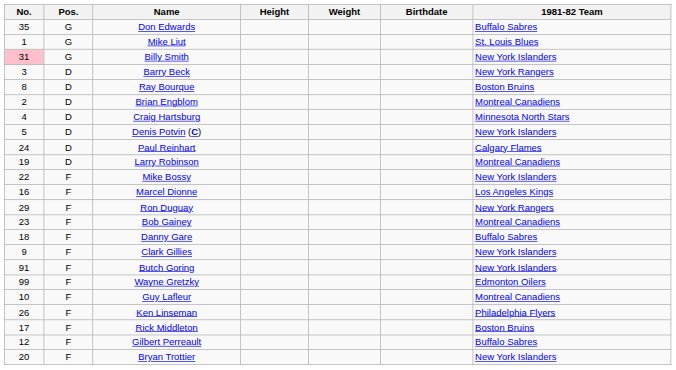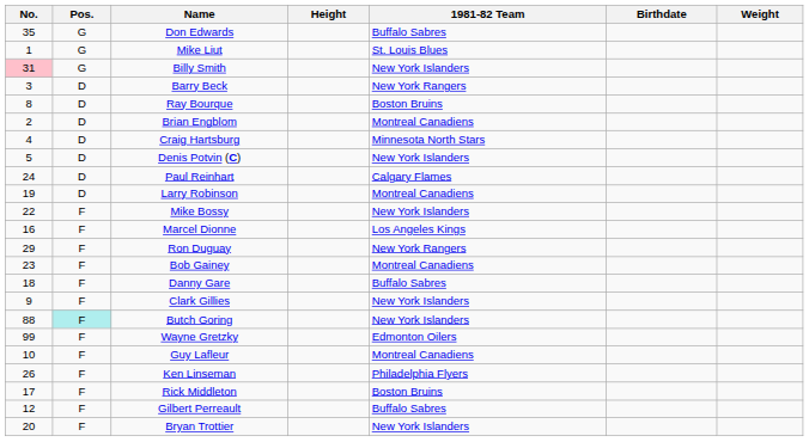 <table class="wikitable sortable" width="80%" style="font-size: 90%; text-align: center;">
 <tr>
 <th>No.</th>
 <th>Pos.</th>
 <th>Name</th>
 <th>Height</th>
+<th>1981-82 Team</th>
+<th>Birthdate</th>
 <th>Weight</th>
-<th>Birthdate</th>
-<th>1981-82 Team</th>
 </tr>
 <tr>
 <td>35</td>
 <td>G</td>
 <td><a href='#'>Don Edwards</a></td>
 <td></td>
+<td style="text-align:left;"> <a href='#'>Buffalo Sabres</a></td>
+<td style="text-align:right;"></td>
 <td></td>
-<td style="text-align:right;"></td>
-<td style="text-align:left;"> <a href='#'>Buffalo Sabres</a></td>
 </tr>
 <tr>
 <td>1</td>
 <td>G</td>
 <td><a href='#'>Mike Liut</a></td>
 <td></td>
+<td style="text-align:left;"> <a href='#'>St. Louis Blues</a></td>
+<td style="text-align:right;"></td>
 <td></td>
-<td style="text-align:right;"></td>
-<td style="text-align:left;"> <a href='#'>St. Louis Blues</a></td>
 </tr>
 <tr>
 <td style="background: pink;">31</td>
 <td>G</td>
 <td><a href='#'>Billy Smith</a></td>
 <td></td>
+<td style="text-align:left;"> <a href='#'>New York Islanders</a></td>
+<td style="text-align:right;"></td>
 <td></td>
-<td style="text-align:right;"></td>
-<td style="text-align:left;"> <a href='#'>New York Islanders</a></td>
 </tr>
 <tr>
 <td>3</td>
 <td>D</td>
 <td><a href='#'>Barry Beck</a></td>
 <td></td>
+<td style="text-align:left;"> <a href='#'>New York Rangers</a></td>
+<td style="text-align:right;"></td>
 <td></td>
-<td style="text-align:right;"></td>
-<td style="text-align:left;"> <a href='#'>New York Rangers</a></td>
 </tr>
 <tr>
 <td>8</td>
 <td>D</td>
 <td><a href='#'>Ray Bourque</a></td>
 <td></td>
+<td style="text-align:left;"> <a href='#'>Boston Bruins</a></td>
+<td style="text-align:right;"></td>
 <td></td>
-<td style="text-align:right;"></td>
-<td style="text-align:left;"> <a href='#'>Boston Bruins</a></td>
 </tr>
 <tr>
 <td>2</td>
 <td>D</td>
 <td><a href='#'>Brian Engblom</a></td>
 <td></td>
+<td style="text-align:left;"> <a href='#'>Montreal Canadiens</a></td>
+<td style="text-align:right;"></td>
 <td></td>
-<td style="text-align:right;"></td>
-<td style="text-align:left;"> <a href='#'>Montreal Canadiens</a></td>
 </tr>
 <tr>
 <td>4</td>
 <td>D</td>
 <td><a href='#'>Craig Hartsburg</a></td>
 <td></td>
+<td style="text-align:left;"> <a href='#'>Minnesota North Stars</a></td>
+<td style="text-align:right;"></td>
 <td></td>
-<td style="text-align:right;"></td>
-<td style="text-align:left;"> <a href='#'>Minnesota North Stars</a></td>
 </tr>
 <tr>
 <td>5</td>
 <td>D</td>
 <td><a href='#'>Denis Potvin</a> (<strong><a href='#'>C</a></strong>)</td>
 <td></td>
+<td style="text-align:left;"> <a href='#'>New York Islanders</a></td>
+<td style="text-align:right;"></td>
 <td></td>
-<td style="text-align:right;"></td>
-<td style="text-align:left;"> <a href='#'>New York Islanders</a></td>
 </tr>
 <tr>
 <td>24</td>
 <td>D</td>
 <td><a href='#'>Paul Reinhart</a></td>
 <td></td>
+<td style="text-align:left;"> <a href='#'>Calgary Flames</a></td>
+<td style="text-align:right;"></td>
 <td></td>
-<td style="text-align:right;"></td>
-<td style="text-align:left;"> <a href='#'>Calgary Flames</a></td>
 </tr>
 <tr>
 <td>19</td>
 <td>D</td>
 <td><a href='#'>Larry Robinson</a></td>
 <td></td>
+<td style="text-align:left;"> <a href='#'>Montreal Canadiens</a></td>
+<td style="text-align:right;"></td>
 <td></td>
-<td style="text-align:right;"></td>
-<td style="text-align:left;"> <a href='#'>Montreal Canadiens</a></td>
 </tr>
 <tr>
 <td>22</td>
 <td>F</td>
 <td><a href='#'>Mike Bossy</a></td>
 <td></td>
+<td style="text-align:left;"> <a href='#'>New York Islanders</a></td>
+<td style="text-align:right;"></td>
 <td></td>
-<td style="text-align:right;"></td>
-<td style="text-align:left;"> <a href='#'>New York Islanders</a></td>
 </tr>
 <tr>
 <td>16</td>
 <td>F</td>
 <td><a href='#'>Marcel Dionne</a></td>
 <td></td>
+<td style="text-align:left;"> <a href='#'>Los Angeles Kings</a></td>
+<td style="text-align:right;"></td>
 <td></td>
-<td style="text-align:right;"></td>
-<td style="text-align:left;"> <a href='#'>Los Angeles Kings</a></td>
 </tr>
 <tr>
 <td>29</td>
 <td>F</td>
 <td><a href='#'>Ron Duguay</a></td>
 <td></td>
+<td style="text-align:left;"> <a href='#'>New York Rangers</a></td>
+<td style="text-align:right;"></td>
 <td></td>
-<td style="text-align:right;"></td>
-<td style="text-align:left;"> <a href='#'>New York Rangers</a></td>
 </tr>
 <tr>
 <td>23</td>
 <td>F</td>
 <td><a href='#'>Bob Gainey</a></td>
 <td></td>
+<td style="text-align:left;"> <a href='#'>Montreal Canadiens</a></td>
+<td style="text-align:right;"></td>
 <td></td>
-<td style="text-align:right;"></td>
-<td style="text-align:left;"> <a href='#'>Montreal Canadiens</a></td>
 </tr>
 <tr>
 <td>18</td>
 <td>F</td>
 <td><a href='#'>Danny Gare</a></td>
 <td></td>
+<td style="text-align:left;"> <a href='#'>Buffalo Sabres</a></td>
+<td style="text-align:right;"></td>
 <td></td>
-<td style="text-align:right;"></td>
-<td style="text-align:left;"> <a href='#'>Buffalo Sabres</a></td>
 </tr>
 <tr>
 <td>9</td>
 <td>F</td>
 <td><a href='#'>Clark Gillies</a></td>
 <td></td>
+<td style="text-align:left;"> <a href='#'>New York Islanders</a></td>
+<td style="text-align:right;"></td>
 <td></td>
-<td style="text-align:right;"></td>
-<td style="text-align:left;"> <a href='#'>New York Islanders</a></td>
 </tr>
 <tr>
-<td>91</td>
-<td>F</td>
+<td>88</td>
+<td style="background: paleturquoise;">F</td>
 <td><a href='#'>Butch Goring</a></td>
 <td></td>
+<td style="text-align:left;"> <a href='#'>New York Islanders</a></td>
+<td style="text-align:right;"></td>
 <td></td>
-<td style="text-align:right;"></td>
-<td style="text-align:left;"> <a href='#'>New York Islanders</a></td>
 </tr>
 <tr>
 <td>99</td>
 <td>F</td>
 <td><a href='#'>Wayne Gretzky</a></td>
 <td></td>
+<td style="text-align:left;"> <a href='#'>Edmonton Oilers</a></td>
+<td style="text-align:right;"></td>
 <td></td>
-<td style="text-align:right;"></td>
-<td style="text-align:left;"> <a href='#'>Edmonton Oilers</a></td>
 </tr>
 <tr>
 <td>10</td>
 <td>F</td>
 <td><a href='#'>Guy Lafleur</a></td>
 <td></td>
+<td style="text-align:left;"> <a href='#'>Montreal Canadiens</a></td>
+<td style="text-align:right;"></td>
 <td></td>
-<td style="text-align:right;"></td>
-<td style="text-align:left;"> <a href='#'>Montreal Canadiens</a></td>
 </tr>
 <tr>
 <td>26</td>
 <td>F</td>
 <td><a href='#'>Ken Linseman</a></td>
 <td></td>
+<td style="text-align:left;"> <a href='#'>Philadelphia Flyers</a></td>
+<td style="text-align:right;"></td>
 <td></td>
-<td style="text-align:right;"></td>
-<td style="text-align:left;"> <a href='#'>Philadelphia Flyers</a></td>
 </tr>
 <tr>
 <td>17</td>
 <td>F</td>
 <td><a href='#'>Rick Middleton</a></td>
 <td></td>
+<td style="text-align:left;"> <a href='#'>Boston Bruins</a></td>
+<td style="text-align:right;"></td>
 <td></td>
-<td style="text-align:right;"></td>
-<td style="text-align:left;"> <a href='#'>Boston Bruins</a></td>
 </tr>
 <tr>
 <td>12</td>
 <td>F</td>
 <td><a href='#'>Gilbert Perreault</a></td>
 <td></td>
+<td style="text-align:left;"> <a href='#'>Buffalo Sabres</a></td>
+<td style="text-align:right;"></td>
 <td></td>
-<td style="text-align:right;"></td>
-<td style="text-align:left;"> <a href='#'>Buffalo Sabres</a></td>
 </tr>
 <tr>
 <td>20</td>
 <td>F</td>
 <td><a href='#'>Bryan Trottier</a></td>
 <td></td>
+<td style="text-align:left;"> <a href='#'>New York Islanders</a></td>
+<td style="text-align:right;"></td>
 <td></td>
-<td style="text-align:right;"></td>
-<td style="text-align:left;"> <a href='#'>New York Islanders</a></td>
 </tr>
 </table>
